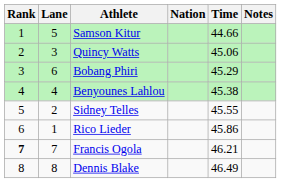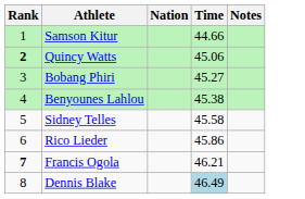 <table class="wikitable sortable" style="text-align:center">
 <tr>
 <th>Rank</th>
-<th>Lane</th>
 <th>Athlete</th>
 <th>Nation</th>
 <th>Time</th>
 <th>Notes</th>
 </tr>
 <tr style="background:#bbf3bb;">
 <td>1</td>
-<td>5</td>
 <td align=left><a href='#'>Samson Kitur</a></td>
 <td align=left></td>
 <td>44.66</td>
 <td></td>
 </tr>
 <tr style="background:#bbf3bb;">
-<td>2</td>
-<td>3</td>
+<td><strong>2</strong></td>
 <td align=left><a href='#'>Quincy Watts</a></td>
 <td align=left></td>
 <td>45.06</td>
 <td></td>
 </tr>
 <tr style="background:#bbf3bb;">
 <td>3</td>
-<td>6</td>
 <td align=left><a href='#'>Bobang Phiri</a></td>
 <td align=left></td>
-<td>45.29</td>
+<td>45.27</td>
 <td></td>
 </tr>
 <tr style="background:#bbf3bb;">
-<td>4</td>
 <td>4</td>
 <td align=left><a href='#'>Benyounes Lahlou</a></td>
 <td align=left></td>
 <td>45.38</td>
 <td></td>
 </tr>
 <tr>
 <td>5</td>
-<td>2</td>
 <td align=left><a href='#'>Sidney Telles</a></td>
 <td align=left></td>
-<td>45.55</td>
+<td>45.58</td>
 <td></td>
 </tr>
 <tr>
 <td>6</td>
-<td>1</td>
 <td align=left><a href='#'>Rico Lieder</a></td>
 <td align=left></td>
 <td>45.86</td>
 <td></td>
 </tr>
 <tr>
 <td><strong>7</strong></td>
-<td>7</td>
 <td align=left><a href='#'>Francis Ogola</a></td>
 <td align=left></td>
 <td>46.21</td>
 <td></td>
 </tr>
 <tr>
 <td>8</td>
-<td>8</td>
 <td align=left><a href='#'>Dennis Blake</a></td>
 <td align=left></td>
-<td>46.49</td>
+<td style="background: lightblue;">46.49</td>
 <td></td>
 </tr>
 </table>
